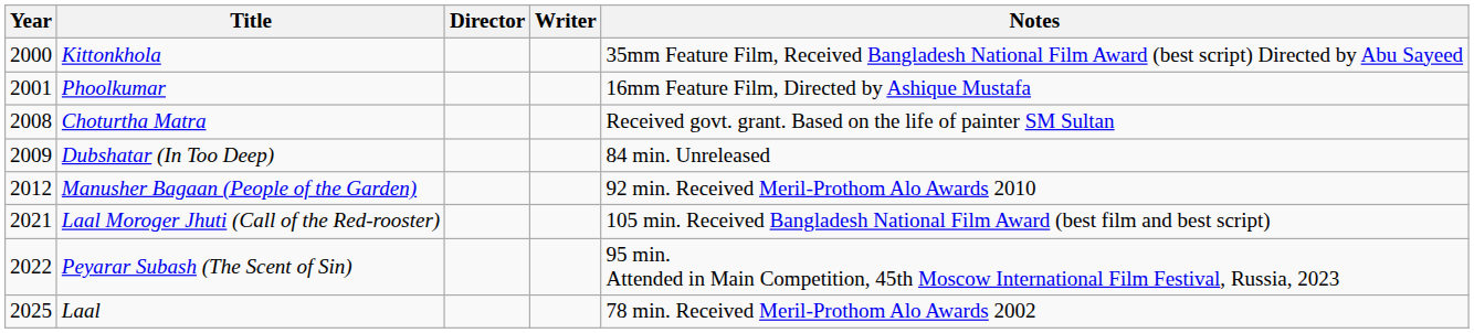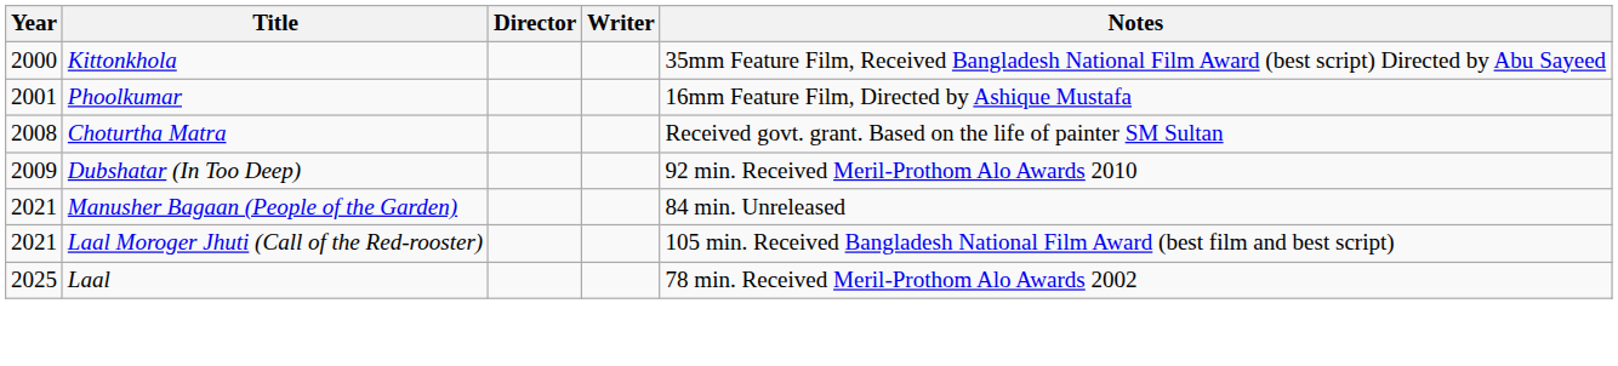 <table class="wikitable plainrowheaders">
 <tr>
 <th scope="col">Year</th>
 <th scope="col">Title</th>
 <th>Director</th>
 <th>Writer</th>
 <th scope="col">Notes</th>
 </tr>
 <tr>
 <td>2000</td>
 <td><em><a href='#'>Kittonkhola</a></em></td>
 <td></td>
 <td></td>
 <td>35mm Feature Film, Received <a href='#'>Bangladesh National Film Award</a>  (best script)  Directed by <a href='#'>Abu Sayeed</a></td>
 </tr>
 <tr>
 <td>2001</td>
 <td><em><a href='#'>Phoolkumar</a></em></td>
 <td></td>
 <td></td>
 <td>16mm Feature Film, Directed by <a href='#'>Ashique Mustafa</a></td>
 </tr>
 <tr>
 <td>2008</td>
 <td><em><a href='#'>Choturtha Matra</a></em></td>
 <td></td>
 <td></td>
 <td>Received govt. grant. Based on the life of painter <a href='#'>SM Sultan</a></td>
 </tr>
 <tr>
 <td>2009</td>
 <td><em><a href='#'>Dubshatar</a> (In Too Deep)</em></td>
 <td></td>
 <td></td>
-<td>84 min. Unreleased</td>
+<td>92 min. Received <a href='#'>Meril-Prothom Alo Awards</a> 2010</td>
 </tr>
 <tr>
-<td>2012</td>
+<td>2021</td>
 <td><em><a href='#'>Manusher Bagaan (People of the Garden)</a></em></td>
 <td></td>
 <td></td>
-<td>92 min. Received <a href='#'>Meril-Prothom Alo Awards</a> 2010</td>
+<td>84 min. Unreleased</td>
 </tr>
 <tr>
 <td>2021</td>
 <td><em><a href='#'>Laal Moroger Jhuti</a> (Call of the Red-rooster)</em></td>
 <td></td>
 <td></td>
 <td>105 min. Received <a href='#'>Bangladesh National Film Award</a>  (best film and best script)</td>
 </tr>
 <tr>
-<td>2022</td>
-<td><em><a href='#'>Peyarar Subash</a> (The Scent of Sin)</em></td>
-<td></td>
-<td></td>
-<td>95 min. <br> Attended in Main Competition, 45th <a href='#'>Moscow International Film Festival</a>, Russia, 2023</td>
-</tr>
-<tr>
 <td>2025</td>
 <td><em>Laal</em></td>
 <td></td>
 <td></td>
 <td>78 min. Received <a href='#'>Meril-Prothom Alo Awards</a> 2002</td>
 </tr>
 </table>
